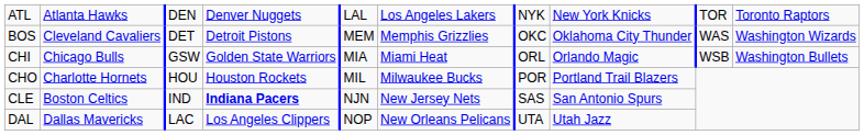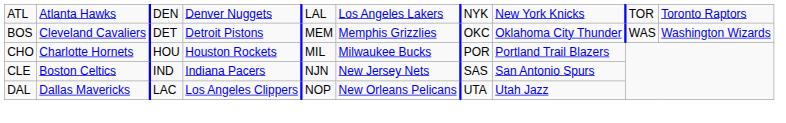 <table class="wikitable" align=center>
 <tr>
 <td>ATL</td>
 <td style="border-right: solid blue"><a href='#'>Atlanta Hawks</a></td>
 <td>DEN</td>
 <td style="border-right: solid blue"><a href='#'>Denver Nuggets</a></td>
 <td>LAL</td>
 <td style="border-right: solid blue"><a href='#'>Los Angeles Lakers</a></td>
 <td>NYK</td>
 <td style="border-right: solid blue"><a href='#'>New York Knicks</a></td>
 <td>TOR</td>
 <td><a href='#'>Toronto Raptors</a></td>
 </tr>
 <tr>
 <td>BOS</td>
 <td style="border-right: solid blue"><a href='#'>Cleveland Cavaliers</a></td>
 <td>DET</td>
 <td style="border-right: solid blue"><a href='#'>Detroit Pistons</a></td>
 <td>MEM</td>
 <td style="border-right: solid blue"><a href='#'>Memphis Grizzlies</a></td>
 <td>OKC</td>
 <td style="border-right: solid blue"><a href='#'>Oklahoma City Thunder</a></td>
 <td>WAS</td>
 <td><a href='#'>Washington Wizards</a></td>
 </tr>
 <tr>
-<td>CHI</td>
-<td style="border-right: solid blue"><a href='#'>Chicago Bulls</a></td>
-<td>GSW</td>
-<td style="border-right: solid blue"><a href='#'>Golden State Warriors</a></td>
-<td>MIA</td>
-<td style="border-right: solid blue"><a href='#'>Miami Heat</a></td>
-<td>ORL</td>
-<td style="border-right: solid blue"><a href='#'>Orlando Magic</a></td>
-<td>WSB</td>
-<td><a href='#'>Washington Bullets</a></td>
-</tr>
-<tr>
 <td>CHO</td>
 <td style="border-right: solid blue"><a href='#'>Charlotte Hornets</a></td>
 <td>HOU</td>
 <td style="border-right: solid blue"><a href='#'>Houston Rockets</a></td>
 <td>MIL</td>
 <td style="border-right: solid blue"><a href='#'>Milwaukee Bucks</a></td>
 <td>POR</td>
 <td><a href='#'>Portland Trail Blazers</a></td>
 </tr>
 <tr>
 <td>CLE</td>
 <td style="border-right: solid blue"><a href='#'>Boston Celtics</a></td>
 <td>IND</td>
-<td style="border-right: solid blue"><strong><a href='#'>Indiana Pacers</a></strong></td>
+<td style="border-right: solid blue"><a href='#'>Indiana Pacers</a></td>
 <td>NJN</td>
 <td style="border-right: solid blue"><a href='#'>New Jersey Nets</a></td>
 <td>SAS</td>
 <td><a href='#'>San Antonio Spurs</a></td>
 </tr>
 <tr>
 <td>DAL</td>
 <td style="border-right: solid blue"><a href='#'>Dallas Mavericks</a></td>
 <td>LAC</td>
 <td style="border-right: solid blue"><a href='#'>Los Angeles Clippers</a></td>
 <td>NOP</td>
 <td style="border-right: solid blue"><a href='#'>New Orleans Pelicans</a></td>
 <td>UTA</td>
 <td><a href='#'>Utah Jazz</a></td>
 </tr>
 </table>
